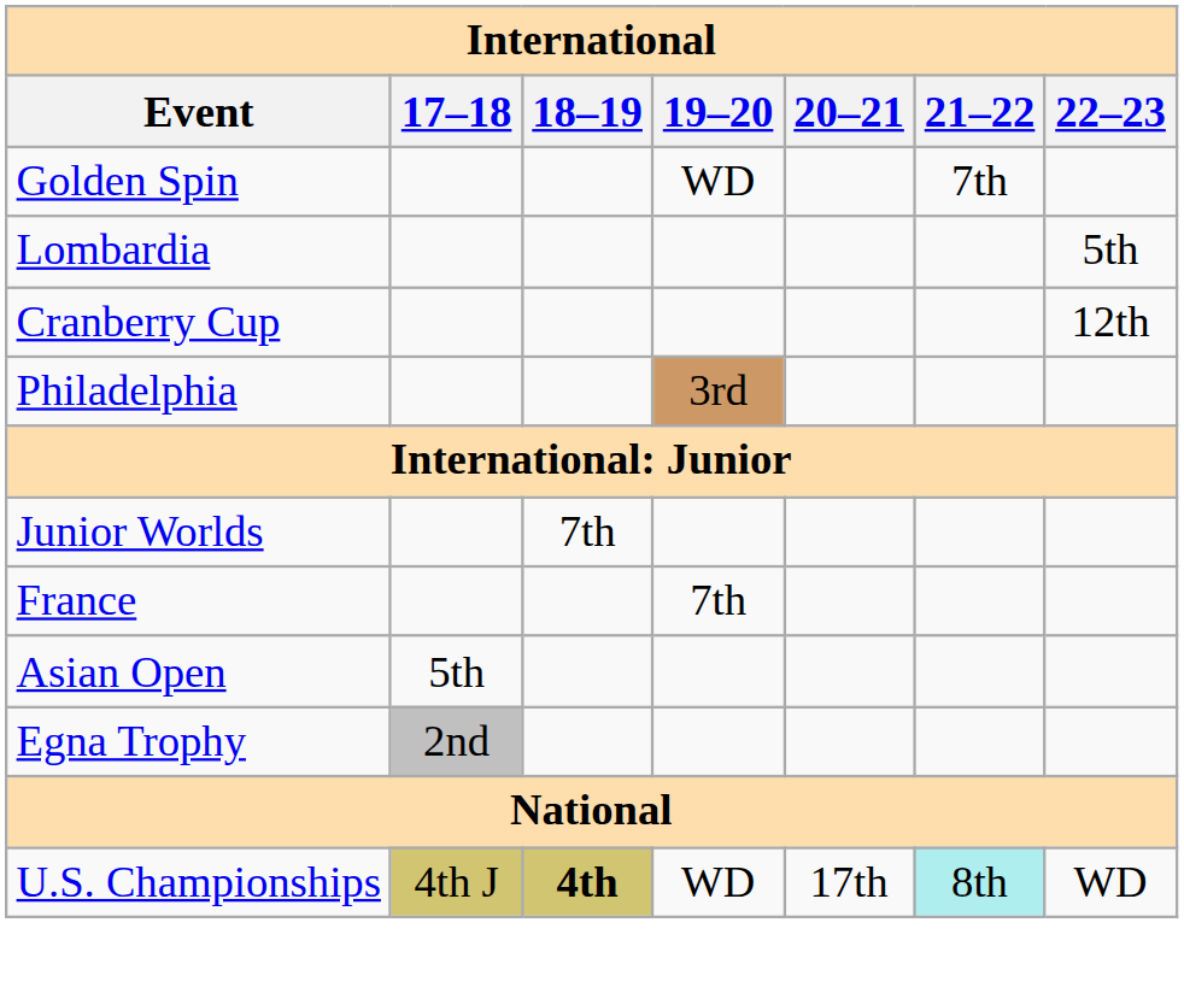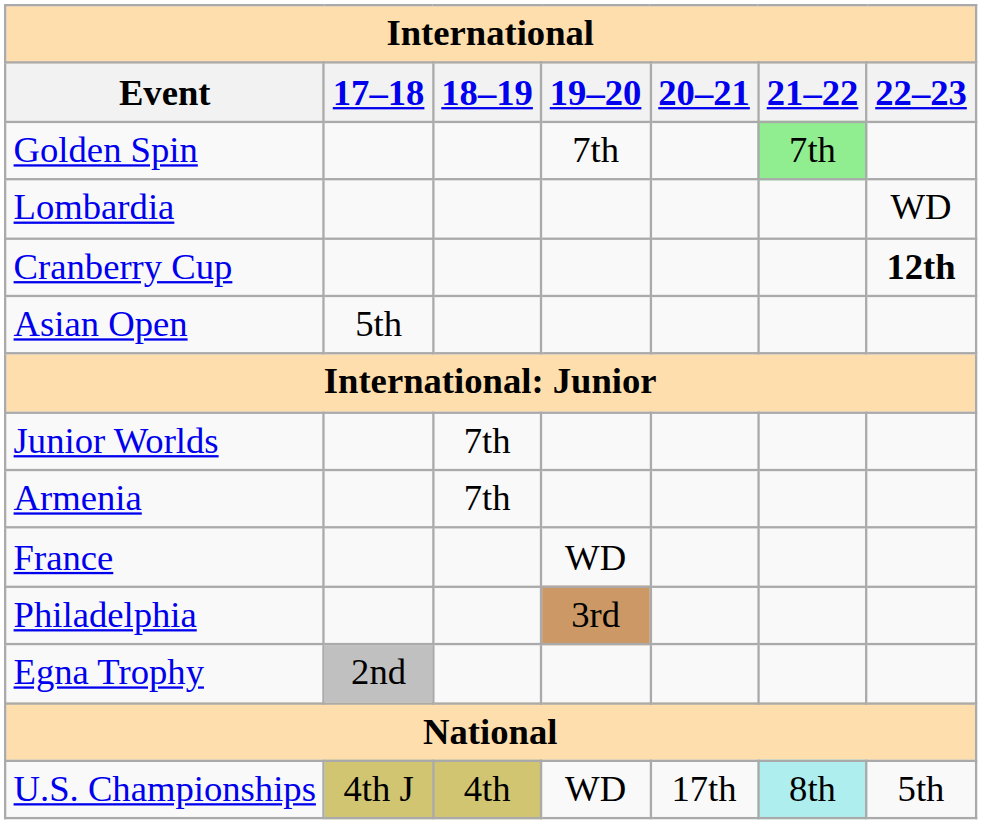 <table class="wikitable" style="text-align:center">
 <tr>
 <th colspan="7" style="background-color: #ffdead;" align="center">International</th>
 </tr>
 <tr>
 <th>Event</th>
 <th><a href='#'>17–18</a></th>
 <th><a href='#'>18–19</a></th>
 <th><a href='#'>19–20</a></th>
 <th><a href='#'>20–21</a></th>
 <th><a href='#'>21–22</a></th>
 <th><a href='#'>22–23</a></th>
 </tr>
 <tr>
 <td align=left> <a href='#'>Golden Spin</a></td>
 <td></td>
 <td></td>
-<td>WD</td>
+<td>7th</td>
 <td></td>
-<td>7th</td>
+<td style="background: lightgreen;">7th</td>
 <td></td>
 </tr>
 <tr>
 <td align=left> <a href='#'>Lombardia</a></td>
 <td></td>
 <td></td>
 <td></td>
 <td></td>
 <td></td>
-<td>5th</td>
+<td>WD</td>
 </tr>
 <tr>
 <td align=left><a href='#'>Cranberry Cup</a></td>
 <td></td>
 <td></td>
 <td></td>
 <td></td>
 <td></td>
-<td>12th</td>
+<td><strong>12th</strong></td>
 </tr>
 <tr>
-<td align="left"><a href='#'>Philadelphia</a></td>
+<td align="left"><a href='#'>Asian Open</a></td>
+<td>5th</td>
 <td></td>
 <td></td>
-<td bgcolor="cc9966">3rd</td>
 <td></td>
 <td></td>
 <td></td>
 </tr>
 <tr>
 <th colspan="7" style="background-color: #ffdead;" align="center">International: Junior</th>
 </tr>
 <tr>
 <td align="left"><a href='#'>Junior Worlds</a></td>
 <td></td>
 <td>7th</td>
 <td></td>
 <td></td>
 <td></td>
 <td></td>
 </tr>
 <tr>
-<td align="left"> <a href='#'>France</a></td>
-<td></td>
+<td align="left"> <a href='#'>Armenia</a></td>
 <td></td>
 <td>7th</td>
 <td></td>
 <td></td>
 <td></td>
+<td></td>
 </tr>
 <tr>
-<td align="left"><a href='#'>Asian Open</a></td>
-<td>5th</td>
+<td align="left"> <a href='#'>France</a></td>
 <td></td>
 <td></td>
+<td>WD</td>
+<td></td>
+<td></td>
+<td></td>
+</tr>
+<tr>
+<td align="left"><a href='#'>Philadelphia</a></td>
+<td></td>
+<td></td>
+<td bgcolor="cc9966">3rd</td>
 <td></td>
 <td></td>
 <td></td>
 </tr>
 <tr>
 <td align="left"><a href='#'>Egna Trophy</a></td>
 <td bgcolor="silver">2nd</td>
 <td></td>
 <td></td>
 <td></td>
 <td></td>
 <td></td>
 </tr>
 <tr>
 <th colspan="7" style="background-color: #ffdead;" align="center">National</th>
 </tr>
 <tr>
 <td align="left"><a href='#'>U.S. Championships</a></td>
 <td bgcolor="d1c571">4th J</td>
-<td bgcolor="d1c571"><strong>4th</strong></td>
+<td bgcolor="d1c571">4th</td>
 <td>WD</td>
 <td>17th</td>
 <td style="background: paleturquoise;">8th</td>
-<td>WD</td>
+<td>5th</td>
 </tr>
 </table>
